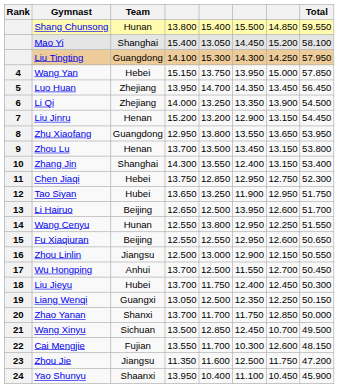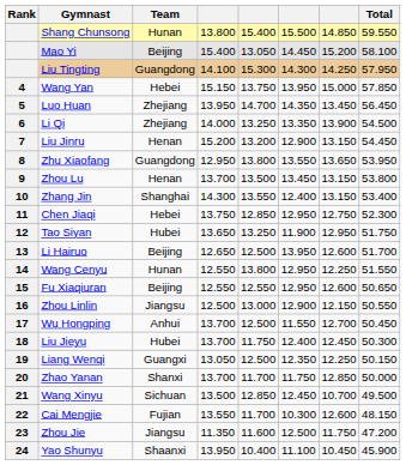 <table class="wikitable sortable" style="text-align:center; font-size:95%">
 <tr>
 <th>Rank</th>
 <th>Gymnast</th>
 <th>Team</th>
 <th></th>
 <th></th>
 <th></th>
 <th></th>
 <th>Total</th>
 </tr>
 <tr bgcolor="fffcaf">
 <th scope="row" style="text-align:center"></th>
 <td align="left"><a href='#'>Shang Chunsong</a></td>
 <td>Hunan</td>
 <td>13.800</td>
 <td>15.400</td>
 <td>15.500</td>
 <td>14.850</td>
 <td>59.550</td>
 </tr>
 <tr bgcolor="e5e5e5">
 <th scope="row" style="text-align:center"></th>
 <td align="left"><a href='#'>Mao Yi</a></td>
-<td>Shanghai</td>
+<td>Beijing</td>
 <td>15.400</td>
 <td>13.050</td>
 <td>14.450</td>
 <td>15.200</td>
 <td>58.100</td>
 </tr>
 <tr bgcolor="eecc99">
 <th scope="row" style="text-align:center"></th>
 <td align="left"><a href='#'>Liu Tingting</a></td>
 <td>Guangdong</td>
 <td>14.100</td>
 <td>15.300</td>
 <td>14.300</td>
 <td>14.250</td>
 <td>57.950</td>
 </tr>
 <tr>
 <th scope="row" style="text-align:center">4</th>
 <td align="left"><a href='#'>Wang Yan</a></td>
 <td>Hebei</td>
 <td>15.150</td>
 <td>13.750</td>
 <td>13.950</td>
 <td>15.000</td>
 <td>57.850</td>
 </tr>
 <tr>
 <th scope="row" style="text-align:center">5</th>
 <td align="left"><a href='#'>Luo Huan</a></td>
 <td>Zhejiang</td>
 <td>13.950</td>
 <td>14.700</td>
 <td>14.350</td>
 <td>13.450</td>
 <td>56.450</td>
 </tr>
 <tr>
 <th scope="row" style="text-align:center">6</th>
 <td align="left"><a href='#'>Li Qi</a></td>
 <td>Zhejiang</td>
 <td>14.000</td>
 <td>13.250</td>
 <td>13.350</td>
 <td>13.900</td>
 <td>54.500</td>
 </tr>
 <tr>
 <th scope="row" style="text-align:center">7</th>
 <td align="left"><a href='#'>Liu Jinru</a></td>
 <td>Henan</td>
 <td>15.200</td>
 <td>13.200</td>
 <td>12.900</td>
 <td>13.150</td>
 <td>54.450</td>
 </tr>
 <tr>
 <th scope="row" style="text-align:center">8</th>
 <td align="left"><a href='#'>Zhu Xiaofang</a></td>
 <td>Guangdong</td>
 <td>12.950</td>
 <td>13.800</td>
 <td>13.550</td>
 <td>13.650</td>
 <td>53.950</td>
 </tr>
 <tr>
 <th scope="row" style="text-align:center">9</th>
 <td align="left"><a href='#'>Zhou Lu</a></td>
 <td>Henan</td>
 <td>13.700</td>
 <td>13.500</td>
 <td>13.450</td>
 <td>13.150</td>
 <td>53.800</td>
 </tr>
 <tr>
 <th scope="row" style="text-align:center">10</th>
 <td align="left"><a href='#'>Zhang Jin</a></td>
 <td>Shanghai</td>
 <td>14.300</td>
 <td>13.550</td>
 <td>12.400</td>
 <td>13.150</td>
 <td>53.400</td>
 </tr>
 <tr>
 <th scope="row" style="text-align:center">11</th>
 <td align="left"><a href='#'>Chen Jiaqi</a></td>
 <td>Hebei</td>
 <td>13.750</td>
 <td>12.850</td>
 <td>12.950</td>
 <td>12.750</td>
 <td>52.300</td>
 </tr>
 <tr>
 <th scope="row" style="text-align:center">12</th>
 <td align="left"><a href='#'>Tao Siyan</a></td>
 <td>Hubei</td>
 <td>13.650</td>
 <td>13.250</td>
 <td>11.900</td>
 <td>12.950</td>
 <td>51.750</td>
 </tr>
 <tr>
 <th scope="row" style="text-align:center">13</th>
 <td align="left"><a href='#'>Li Hairuo</a></td>
 <td>Beijing</td>
 <td>12.650</td>
 <td>12.500</td>
 <td>13.950</td>
 <td>12.600</td>
 <td>51.700</td>
 </tr>
 <tr>
 <th scope="row" style="text-align:center">14</th>
 <td align="left"><a href='#'>Wang Cenyu</a></td>
 <td>Hunan</td>
 <td>12.550</td>
 <td>13.800</td>
 <td>12.950</td>
 <td>12.250</td>
 <td>51.550</td>
 </tr>
 <tr>
 <th scope="row" style="text-align:center">15</th>
 <td align="left"><a href='#'>Fu Xiaqiuran</a></td>
 <td>Beijing</td>
 <td>12.550</td>
 <td>12.550</td>
 <td>12.950</td>
 <td>12.600</td>
 <td>50.650</td>
 </tr>
 <tr>
 <th scope="row" style="text-align:center">16</th>
 <td align="left"><a href='#'>Zhou Linlin</a></td>
 <td>Jiangsu</td>
 <td>12.500</td>
 <td>13.000</td>
 <td>12.900</td>
 <td>12.150</td>
 <td>50.550</td>
 </tr>
 <tr>
 <th scope="row" style="text-align:center">17</th>
 <td align="left"><a href='#'>Wu Hongping</a></td>
 <td>Anhui</td>
 <td>13.700</td>
 <td>12.500</td>
 <td>11.550</td>
 <td>12.700</td>
 <td>50.450</td>
 </tr>
 <tr>
 <th scope="row" style="text-align:center">18</th>
 <td align="left"><a href='#'>Liu Jieyu</a></td>
 <td>Hubei</td>
 <td>13.700</td>
 <td>11.750</td>
 <td>12.400</td>
 <td>12.450</td>
 <td>50.300</td>
 </tr>
 <tr>
 <th scope="row" style="text-align:center">19</th>
 <td align="left"><a href='#'>Liang Wenqi</a></td>
 <td>Guangxi</td>
 <td>13.050</td>
 <td>12.500</td>
 <td>12.350</td>
 <td>12.250</td>
 <td>50.150</td>
 </tr>
 <tr>
 <th scope="row" style="text-align:center">20</th>
 <td align="left"><a href='#'>Zhao Yanan</a></td>
 <td>Shanxi</td>
 <td>13.700</td>
 <td>11.700</td>
 <td>11.750</td>
 <td>12.850</td>
 <td>50.000</td>
 </tr>
 <tr>
 <th scope="row" style="text-align:center">21</th>
 <td align="left"><a href='#'>Wang Xinyu</a></td>
 <td>Sichuan</td>
 <td>13.500</td>
 <td>12.850</td>
 <td>12.450</td>
 <td>10.700</td>
 <td>49.500</td>
 </tr>
 <tr>
 <th scope="row" style="text-align:center">22</th>
 <td align="left"><a href='#'>Cai Mengjie</a></td>
 <td>Fujian</td>
 <td>13.550</td>
 <td>11.700</td>
 <td>10.300</td>
 <td>12.600</td>
 <td>48.150</td>
 </tr>
 <tr>
 <th scope="row" style="text-align:center">23</th>
 <td align="left"><a href='#'>Zhou Jie</a></td>
 <td>Jiangsu</td>
 <td>11.350</td>
 <td>11.600</td>
 <td>12.500</td>
 <td>11.750</td>
 <td>47.200</td>
 </tr>
 <tr>
 <th scope="row" style="text-align:center">24</th>
 <td align="left"><a href='#'>Yao Shunyu</a></td>
 <td>Shaanxi</td>
 <td>13.950</td>
 <td>10.400</td>
 <td>11.100</td>
 <td>10.450</td>
 <td>45.900</td>
 </tr>
 </table>
